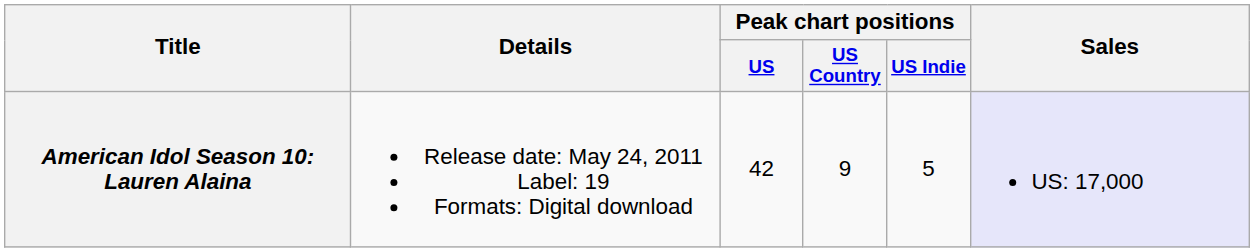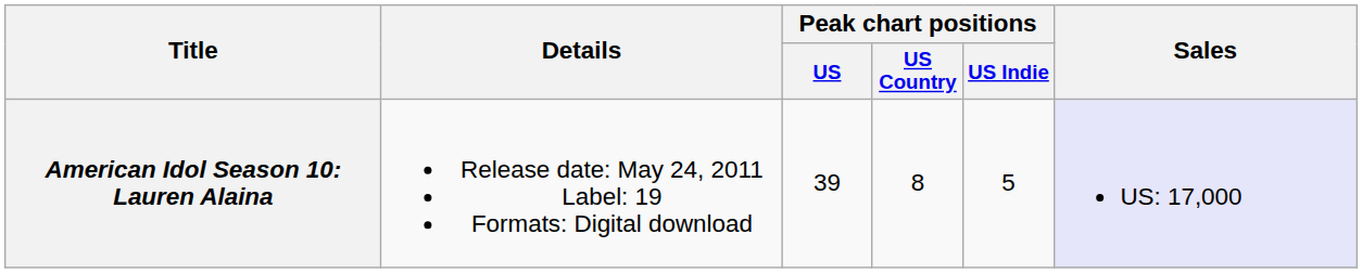 <table class="wikitable plainrowheaders" style="text-align:center;">
 <tr>
 <th scope="col" rowspan="2" style="width:15em;">Title</th>
 <th scope="col" rowspan="2" style="width:16em;">Details</th>
 <th scope="col" colspan="3">Peak chart positions</th>
 <th scope="col" rowspan="2" style="width:12em;">Sales</th>
 </tr>
 <tr style="font-size:smaller;">
 <th scope="col" style="width:4em;"><a href='#'>US</a><br></th>
 <th scope="col" style="width:4em;"><a href='#'>US Country</a><br></th>
 <th scope="col" style="width:4em;"><a href='#'>US Indie</a><br></th>
 </tr>
 <tr>
 <th scope="row"><em>American Idol Season 10:<br>Lauren Alaina</em></th>
 <td><br><ul><li>Release date: May 24, 2011</li><li>Label: 19</li><li>Formats: Digital download</li></ul></td>
-<td>42</td>
-<td>9</td>
+<td>39</td>
+<td>8</td>
 <td>5</td>
 <td style="background: lavender; text-align:left;"><br><ul><li>US: 17,000</li></ul></td>
 </tr>
 </table>
